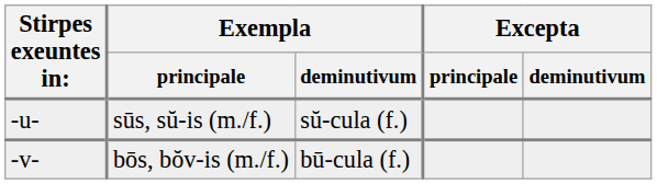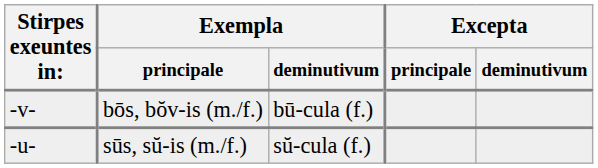 <table class="wikitable">
 <tr style="background:#ccccff;">
 <th rowspan=2 style="border-right:2px solid grey;">Stirpes <br> exeuntes <br> in:</th>
 <th colspan=2>Exempla</th>
 <th colspan=2 style="border-left:2px solid grey;">Excepta</th>
 </tr>
 <tr style="background:#ccccff;">
 <th><small>principale</small></th>
 <th><small>deminutivum</small></th>
 <th style="border-left:2px solid grey;"><small>principale</small></th>
 <th><small>deminutivum</small></th>
 </tr>
 <tr style="background:#efefef; border-top:2px solid grey;">
+<td rowspan=1 style="border-right:2px solid grey;">-v-</td>
+<td>bōs, bŏv-is (m./f.)</td>
+<td>bū-cula (f.)</td>
+<td style="border-left:2px solid grey;"></td>
+<td></td>
+</tr>
+<tr style="background:#efefef; border-top:2px solid grey;">
 <td rowspan=1 style="border-right:2px solid grey;">-u-</td>
 <td>sūs, sŭ-is (m./f.)</td>
 <td>sŭ-cula (f.)</td>
 <td style="border-left:2px solid grey;"></td>
 <td></td>
 </tr>
-<tr style="background:#efefef; border-top:2px solid grey;">
-<td rowspan=1 style="border-right:2px solid grey;">-v-</td>
-<td>bōs, bŏv-is (m./f.)</td>
-<td>bū-cula (f.)</td>
-<td style="border-left:2px solid grey;"></td>
-<td></td>
-</tr>
 </table>
